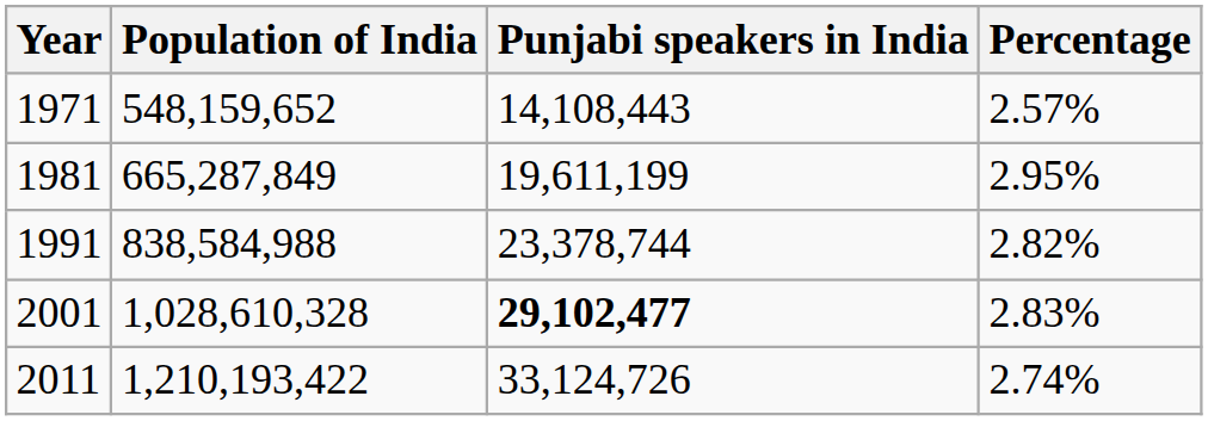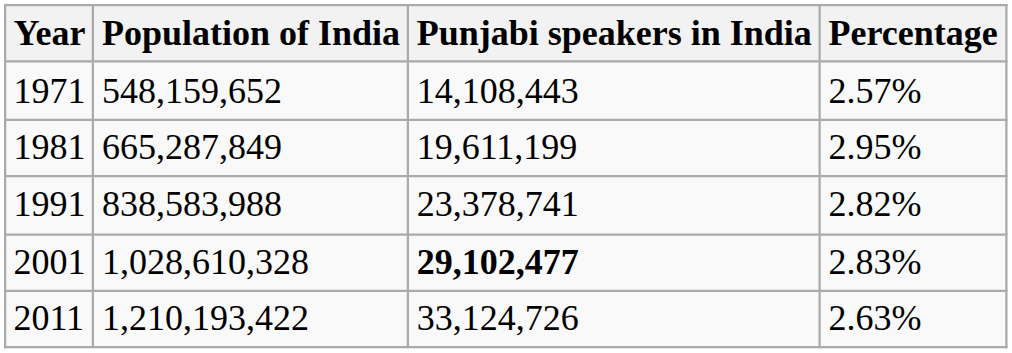 <table class="wikitable">
 <tr>
 <th>Year</th>
 <th>Population of India</th>
 <th>Punjabi speakers in India</th>
 <th>Percentage</th>
 </tr>
 <tr>
 <td>1971</td>
 <td>548,159,652</td>
 <td>14,108,443</td>
 <td>2.57%</td>
 </tr>
 <tr>
 <td>1981</td>
 <td>665,287,849</td>
 <td>19,611,199</td>
 <td>2.95%</td>
 </tr>
 <tr>
 <td>1991</td>
-<td>838,584,988</td>
-<td>23,378,744</td>
+<td>838,583,988</td>
+<td>23,378,741</td>
 <td>2.82%</td>
 </tr>
 <tr>
 <td>2001</td>
 <td>1,028,610,328</td>
 <td><strong>29,102,477</strong></td>
 <td>2.83%</td>
 </tr>
 <tr>
 <td>2011</td>
 <td>1,210,193,422</td>
 <td>33,124,726</td>
-<td>2.74%</td>
+<td>2.63%</td>
 </tr>
 </table>
